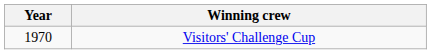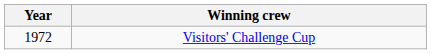 <table class="wikitable" style="text-align:center">
 <tr>
 <th width=70>Year</th>
 <th width=400>Winning crew</th>
 </tr>
 <tr>
-<td>1970</td>
+<td>1972</td>
 <td><a href='#'>Visitors' Challenge Cup</a></td>
 </tr>
 </table>
